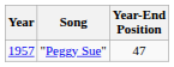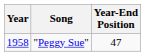 <table class="wikitable plainrowheaders" style="text-align:center;" border="1">
 <tr>
 <th>Year</th>
 <th>Song</th>
 <th>Year-End<br>Position</th>
 </tr>
 <tr>
-<td scope="row"><a href='#'>1957</a></td>
+<td scope="row"><a href='#'>1958</a></td>
 <td>"<a href='#'>Peggy Sue</a>"</td>
 <td>47</td>
 </tr>
 </table>
